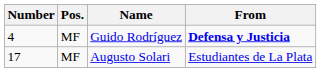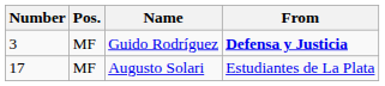 <table class="wikitable">
 <tr>
 <th>Number</th>
 <th>Pos.</th>
 <th>Name</th>
 <th>From</th>
 </tr>
 <tr>
-<td>4</td>
+<td>3</td>
 <td>MF</td>
 <td> <a href='#'>Guido Rodríguez</a></td>
 <td><strong> <a href='#'>Defensa y Justicia</a></strong></td>
 </tr>
 <tr>
 <td>17</td>
 <td>MF</td>
 <td> <a href='#'>Augusto Solari</a></td>
 <td> <a href='#'>Estudiantes de La Plata</a></td>
 </tr>
 </table>
